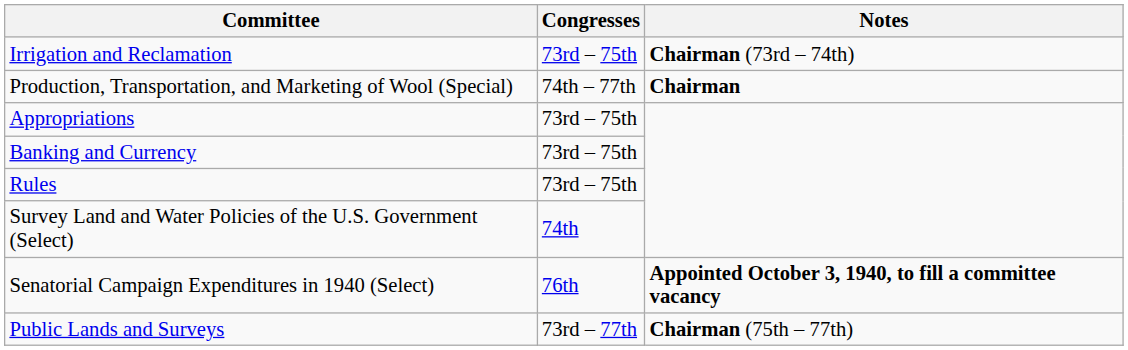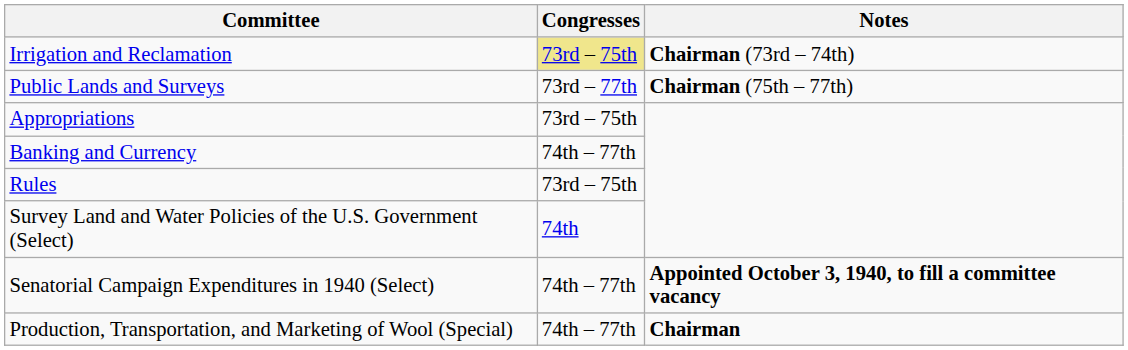 <table class="wikitable" border="1">
 <tr>
 <th>Committee</th>
 <th>Congresses</th>
 <th>Notes</th>
 </tr>
 <tr>
 <td><a href='#'>Irrigation and Reclamation</a></td>
-<td><a href='#'>73rd</a> – <a href='#'>75th</a></td>
+<td style="background: khaki;"><a href='#'>73rd</a> – <a href='#'>75th</a></td>
 <td><strong>Chairman</strong> (73rd – 74th)</td>
 </tr>
 <tr>
-<td United States Senate Special Committee on the Production, Transportation, and Marketing of Wool>Production, Transportation, and Marketing of Wool (Special)</td>
-<td>74th – 77th</td>
-<td><strong>Chairman</strong></td>
+<td><a href='#'>Public Lands and Surveys</a></td>
+<td>73rd – <a href='#'>77th</a></td>
+<td><strong>Chairman</strong> (75th – 77th)</td>
 </tr>
 <tr>
 <td><a href='#'>Appropriations</a></td>
 <td>73rd – 75th</td>
 </tr>
 <tr>
 <td><a href='#'>Banking and Currency</a></td>
-<td>73rd – 75th</td>
+<td>74th – 77th</td>
 </tr>
 <tr>
 <td><a href='#'>Rules</a></td>
 <td>73rd – 75th</td>
 </tr>
 <tr>
 <td United States Senate Select Committee on the Survey Land and Water Policies of the U.S. Government>Survey Land and Water Policies of the U.S. Government (Select)</td>
 <td><a href='#'>74th</a></td>
 </tr>
 <tr>
 <td United States Senate Select Committee on Senatorial Campaign Expenditures in 1940>Senatorial Campaign Expenditures in 1940 (Select)</td>
-<td><a href='#'>76th</a></td>
+<td>74th – 77th</td>
 <td><strong>Appointed October 3, 1940, to fill a committee vacancy</strong></td>
 </tr>
 <tr>
-<td><a href='#'>Public Lands and Surveys</a></td>
-<td>73rd – <a href='#'>77th</a></td>
-<td><strong>Chairman</strong> (75th – 77th)</td>
+<td United States Senate Special Committee on the Production, Transportation, and Marketing of Wool>Production, Transportation, and Marketing of Wool (Special)</td>
+<td>74th – 77th</td>
+<td><strong>Chairman</strong></td>
 </tr>
 </table>
